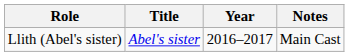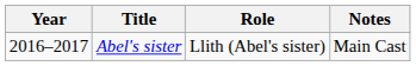 <table class="wikitable sortable plainrowheaders">
 <tr>
+<th>Year</th>
+<th>Title</th>
 <th>Role</th>
-<th>Title</th>
-<th>Year</th>
 <th class="unsortable">Notes</th>
 </tr>
 <tr>
+<td>2016–2017</td>
+<td><em><a href='#'>Abel's sister</a></em></td>
 <td>Llith (Abel's sister)</td>
-<td><em><a href='#'>Abel's sister</a></em></td>
-<td>2016–2017</td>
 <td>Main Cast</td>
 </tr>
 </table>
